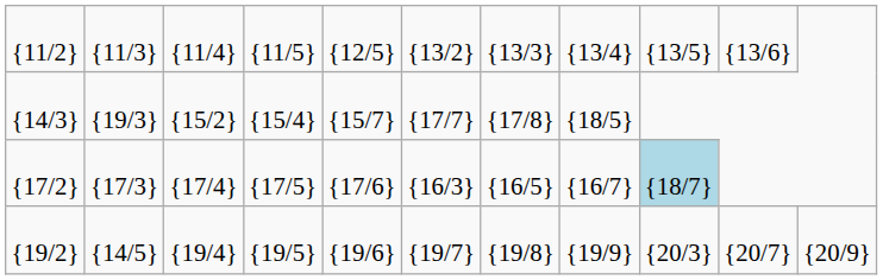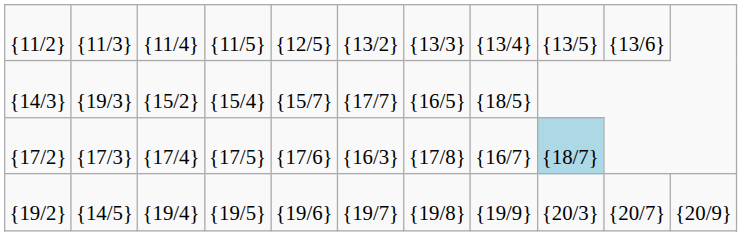 <table class=wikitable>
 <tr align=center>
 <td><br>{11/2}</td>
 <td><br>{11/3}</td>
 <td><br>{11/4}</td>
 <td><br>{11/5}</td>
 <td><br>{12/5}</td>
 <td><br>{13/2}</td>
 <td><br>{13/3}</td>
 <td><br>{13/4}</td>
 <td><br>{13/5}</td>
 <td><br>{13/6}</td>
 </tr>
 <tr align=center>
 <td><br>{14/3}</td>
 <td><br>{19/3}</td>
 <td><br>{15/2}</td>
 <td><br>{15/4}</td>
 <td><br>{15/7}</td>
 <td><br>{17/7}</td>
-<td><br>{17/8}</td>
+<td><br>{16/5}</td>
 <td><br>{18/5}</td>
 </tr>
 <tr align=center>
 <td><br>{17/2}</td>
 <td><br>{17/3}</td>
 <td><br>{17/4}</td>
 <td><br>{17/5}</td>
 <td><br>{17/6}</td>
 <td><br>{16/3}</td>
-<td><br>{16/5}</td>
+<td><br>{17/8}</td>
 <td><br>{16/7}</td>
 <td style="background: lightblue;"><br>{18/7}</td>
 </tr>
 <tr align=center>
 <td><br>{19/2}</td>
 <td><br>{14/5}</td>
 <td><br>{19/4}</td>
 <td><br>{19/5}</td>
 <td><br>{19/6}</td>
 <td><br>{19/7}</td>
 <td><br>{19/8}</td>
 <td><br>{19/9}</td>
 <td><br>{20/3}</td>
 <td><br>{20/7}</td>
 <td><br>{20/9}</td>
 </tr>
 </table>
